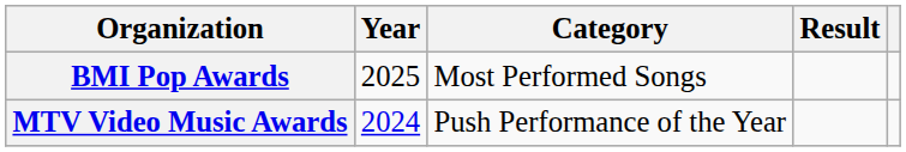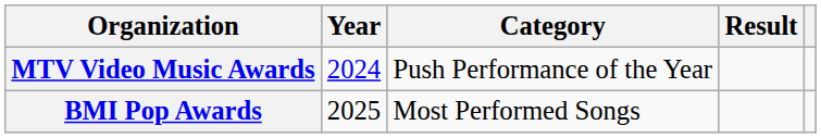 <table class="wikitable sortable plainrowheaders" style="border:none; margin:0;">
 <tr>
 <th scope="col">Organization</th>
 <th scope="col">Year</th>
 <th scope="col">Category</th>
 <th scope="col">Result</th>
 <th scope="col" class="unsortable"></th>
 </tr>
 <tr>
+<th scope="row"><a href='#'>MTV Video Music Awards</a></th>
+<td><a href='#'>2024</a></td>
+<td>Push Performance of the Year</td>
+<td></td>
+<td style="text-align:center"></td>
+</tr>
+<tr>
 <th scope="row"><a href='#'>BMI Pop Awards</a></th>
 <td>2025</td>
 <td>Most Performed Songs</td>
 <td></td>
 <td style="text-align:center"></td>
 </tr>
-<tr>
-<th scope="row"><a href='#'>MTV Video Music Awards</a></th>
-<td><a href='#'>2024</a></td>
-<td>Push Performance of the Year</td>
-<td></td>
-<td style="text-align:center"></td>
-</tr>
 </table>
